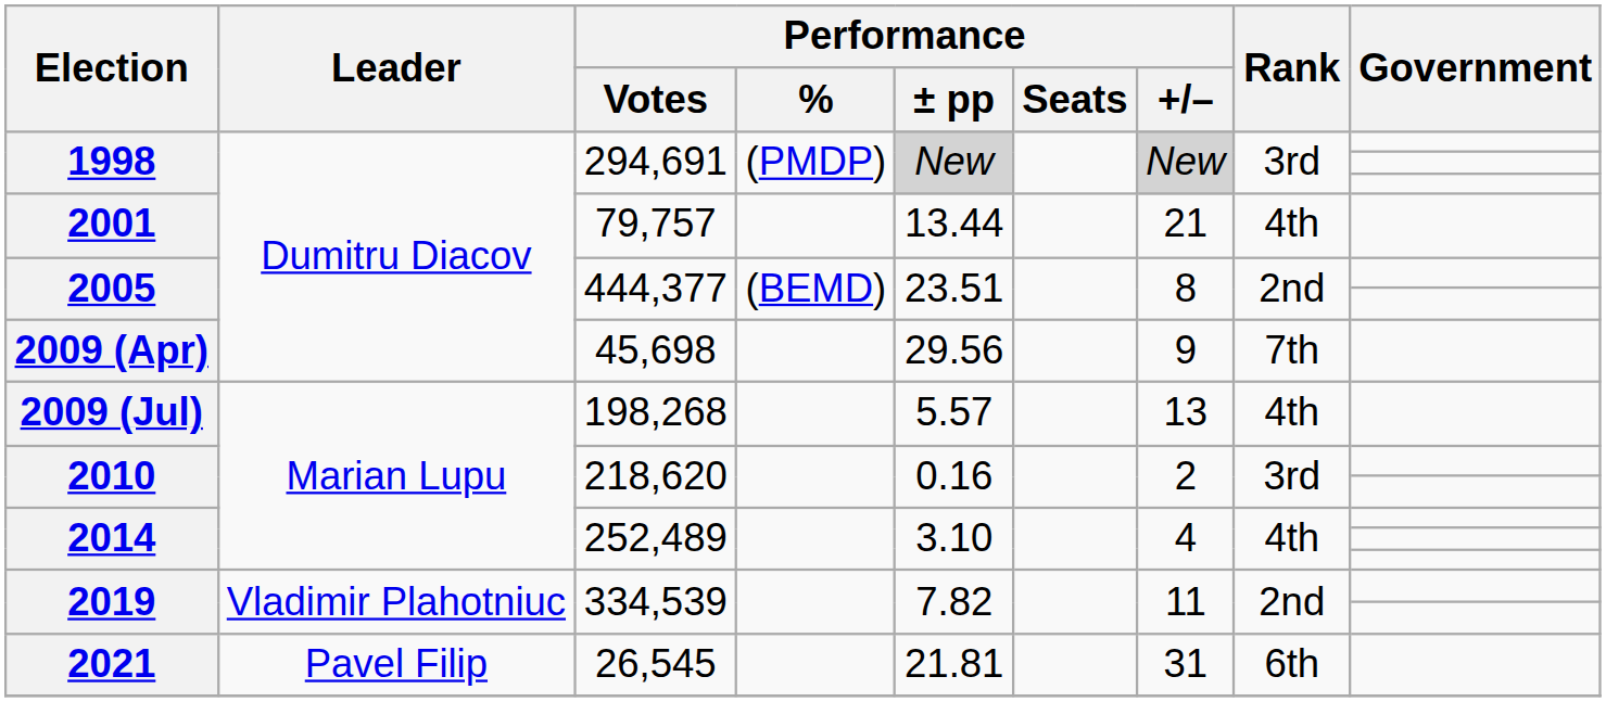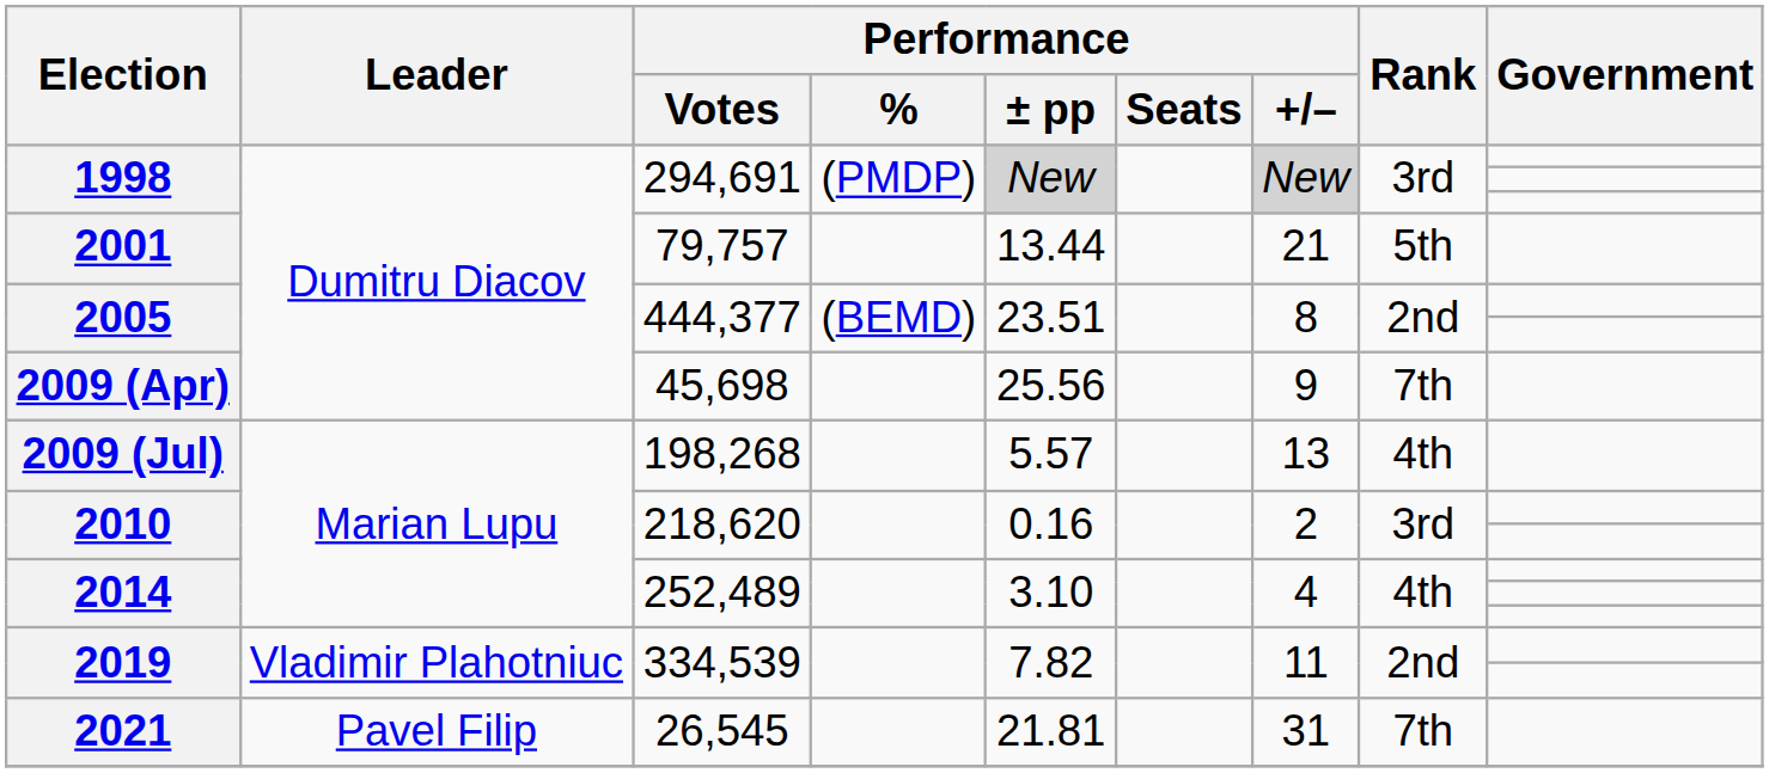 <table class=wikitable style=text-align:center>
 <tr>
 <th rowspan="2"><strong>Election</strong></th>
 <th rowspan="2">Leader</th>
 <th colspan="5" scope="col">Performance</th>
 <th rowspan="2">Rank</th>
 <th rowspan="2">Government</th>
 </tr>
 <tr>
 <th><strong>Votes</strong></th>
 <th><strong>%</strong></th>
 <th><strong>± pp</strong></th>
 <th><strong>Seats</strong></th>
 <th><strong>+/–</strong></th>
 </tr>
 <tr>
 <th rowspan="3"><a href='#'>1998</a></th>
 <td rowspan="7"><a href='#'>Dumitru Diacov</a></td>
 <td rowspan="3">294,691</td>
 <td rowspan="3"> (<a href='#'>PMDP</a>)</td>
 <td rowspan="3" bgcolor="lightgrey"><em>New</em></td>
 <td rowspan="3"></td>
 <td rowspan="3" bgcolor="lightgrey"><em>New</em></td>
 <td rowspan="3">3rd</td>
 <td></td>
 </tr>
 <tr>
 <td></td>
 </tr>
 <tr>
 <td></td>
 </tr>
 <tr>
 <th rowspan="1"><a href='#'>2001</a></th>
 <td rowspan="1">79,757</td>
 <td rowspan="1"></td>
 <td rowspan="1"> 13.44</td>
 <td rowspan="1"></td>
 <td rowspan="1"> 21</td>
-<td rowspan="1"> 4th</td>
+<td rowspan="1"> 5th</td>
 <td></td>
 </tr>
 <tr>
 <th rowspan="2"><a href='#'>2005</a></th>
 <td rowspan="2">444,377</td>
 <td rowspan="2"> (<a href='#'>BEMD</a>)</td>
 <td rowspan="2"> 23.51</td>
 <td rowspan="2"></td>
 <td rowspan="2"> 8</td>
 <td rowspan="2"> 2nd</td>
 <td></td>
 </tr>
 <tr>
 <td></td>
 </tr>
 <tr>
 <th rowspan="1"><a href='#'>2009 (Apr)</a></th>
 <td rowspan="1">45,698</td>
 <td rowspan="1"></td>
-<td rowspan="1"> 29.56</td>
+<td rowspan="1"> 25.56</td>
 <td rowspan="1"></td>
 <td rowspan="1"> 9</td>
 <td rowspan="1"> 7th</td>
 <td></td>
 </tr>
 <tr>
 <th rowspan="1"><a href='#'>2009 (Jul)</a></th>
 <td rowspan="6"><a href='#'>Marian Lupu</a></td>
 <td rowspan="1">198,268</td>
 <td rowspan="1"></td>
 <td rowspan="1"> 5.57</td>
 <td rowspan="1"></td>
 <td rowspan="1"> 13</td>
 <td rowspan="1"> 4th</td>
 <td></td>
 </tr>
 <tr>
 <th rowspan="2"><a href='#'>2010</a></th>
 <td rowspan="2">218,620</td>
 <td rowspan="2"></td>
 <td rowspan="2"> 0.16</td>
 <td rowspan="2"></td>
 <td rowspan="2"> 2</td>
 <td rowspan="2"> 3rd</td>
 <td></td>
 </tr>
 <tr>
 <td></td>
 </tr>
 <tr>
 <th rowspan="3"><a href='#'>2014</a></th>
 <td rowspan="3">252,489</td>
 <td rowspan="3"></td>
 <td rowspan="3"> 3.10</td>
 <td rowspan="3"></td>
 <td rowspan="3"> 4</td>
 <td rowspan="3"> 4th</td>
 <td></td>
 </tr>
 <tr>
 <td></td>
 </tr>
 <tr>
 <td></td>
 </tr>
 <tr>
 <th rowspan="2"><a href='#'>2019</a></th>
 <td rowspan="2"><a href='#'>Vladimir Plahotniuc</a></td>
 <td rowspan="2">334,539</td>
 <td rowspan="2"></td>
 <td rowspan="2"> 7.82</td>
 <td rowspan="2"></td>
 <td rowspan="2"> 11</td>
 <td rowspan="2"> 2nd</td>
 <td></td>
 </tr>
 <tr>
 <td></td>
 </tr>
 <tr>
 <th><a href='#'>2021</a></th>
 <td><a href='#'>Pavel Filip</a></td>
 <td rowspan="1">26,545</td>
 <td rowspan="1"></td>
 <td rowspan="1"> 21.81</td>
 <td rowspan="1"></td>
 <td rowspan="1"> 31</td>
-<td rowspan="1"> 6th</td>
+<td rowspan="1"> 7th</td>
 <td></td>
 </tr>
 <tr>
 </tr>
 </table>
